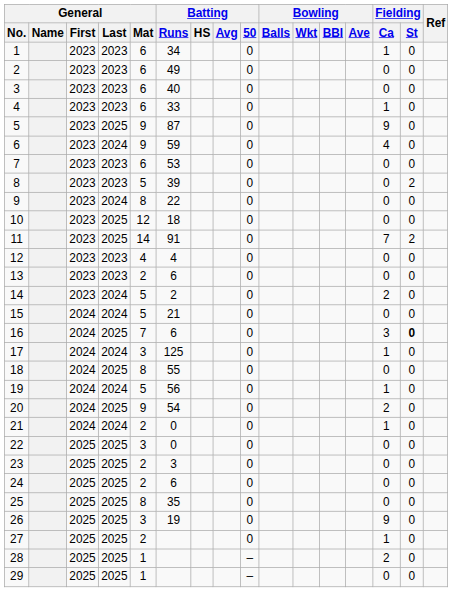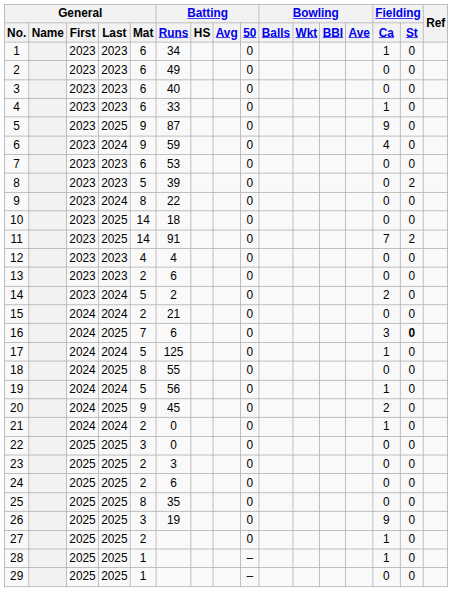 <table class="wikitable plainrowheaders sortable">
 <tr align="center">
 <th scope="col" colspan=5 class="unsortable">General</th>
 <th scope="col" colspan=4 class="unsortable"><a href='#'>Batting</a></th>
 <th scope="col" colspan=4 class="unsortable"><a href='#'>Bowling</a></th>
 <th scope="col" colspan=2 class="unsortable"><a href='#'>Fielding</a></th>
 <th scope="col" rowspan=2 class="unsortable">Ref</th>
 </tr>
 <tr align="center">
 <th scope="col">No.</th>
 <th scope="col">Name</th>
 <th scope="col">First</th>
 <th scope="col">Last</th>
 <th scope="col">Mat</th>
 <th scope="col"><a href='#'>Runs</a></th>
 <th scope="col">HS</th>
 <th scope="col"><a href='#'>Avg</a></th>
 <th scope="col"><a href='#'>50</a></th>
 <th scope="col"><a href='#'>Balls</a></th>
 <th scope="col"><a href='#'>Wkt</a></th>
 <th scope="col"><a href='#'>BBI</a></th>
 <th scope="col"><a href='#'>Ave</a></th>
 <th scope="col"><a href='#'>Ca</a></th>
 <th scope="col"><a href='#'>St</a></th>
 </tr>
 <tr align="center">
 <td>1</td>
 <th scope="row"></th>
 <td>2023</td>
 <td>2023</td>
 <td>6</td>
 <td>34</td>
 <td></td>
 <td></td>
 <td>0</td>
 <td></td>
 <td></td>
 <td></td>
 <td></td>
 <td>1</td>
 <td>0</td>
 <td></td>
 </tr>
 <tr align="center">
 <td>2</td>
 <th scope="row"></th>
 <td>2023</td>
 <td>2023</td>
 <td>6</td>
 <td>49</td>
 <td></td>
 <td></td>
 <td>0</td>
 <td></td>
 <td></td>
 <td></td>
 <td></td>
 <td>0</td>
 <td>0</td>
 <td></td>
 </tr>
 <tr align="center">
 <td>3</td>
 <th scope="row"></th>
 <td>2023</td>
 <td>2023</td>
 <td>6</td>
 <td>40</td>
 <td></td>
 <td></td>
 <td>0</td>
 <td></td>
 <td></td>
 <td></td>
 <td></td>
 <td>0</td>
 <td>0</td>
 <td></td>
 </tr>
 <tr align="center">
 <td>4</td>
 <th scope="row"></th>
 <td>2023</td>
 <td>2023</td>
 <td>6</td>
 <td>33</td>
 <td></td>
 <td></td>
 <td>0</td>
 <td></td>
 <td></td>
 <td></td>
 <td></td>
 <td>1</td>
 <td>0</td>
 <td></td>
 </tr>
 <tr align="center">
 <td>5</td>
 <th scope="row"></th>
 <td>2023</td>
 <td>2025</td>
 <td>9</td>
 <td>87</td>
 <td></td>
 <td></td>
 <td>0</td>
 <td></td>
 <td></td>
 <td></td>
 <td></td>
 <td>9</td>
 <td>0</td>
 <td></td>
 </tr>
 <tr align="center">
 <td>6</td>
 <th scope="row"></th>
 <td>2023</td>
 <td>2024</td>
 <td>9</td>
 <td>59</td>
 <td></td>
 <td></td>
 <td>0</td>
 <td></td>
 <td></td>
 <td></td>
 <td></td>
 <td>4</td>
 <td>0</td>
 <td></td>
 </tr>
 <tr align="center">
 <td>7</td>
 <th scope="row"></th>
 <td>2023</td>
 <td>2023</td>
 <td>6</td>
 <td>53</td>
 <td></td>
 <td></td>
 <td>0</td>
 <td></td>
 <td></td>
 <td></td>
 <td></td>
 <td>0</td>
 <td>0</td>
 <td></td>
 </tr>
 <tr align="center">
 <td>8</td>
 <th scope="row"></th>
 <td>2023</td>
 <td>2023</td>
 <td>5</td>
 <td>39</td>
 <td></td>
 <td></td>
 <td>0</td>
 <td></td>
 <td></td>
 <td></td>
 <td></td>
 <td>0</td>
 <td>2</td>
 <td></td>
 </tr>
 <tr align="center">
 <td>9</td>
 <th scope="row"></th>
 <td>2023</td>
 <td>2024</td>
 <td>8</td>
 <td>22</td>
 <td></td>
 <td></td>
 <td>0</td>
 <td></td>
 <td></td>
 <td></td>
 <td></td>
 <td>0</td>
 <td>0</td>
 <td></td>
 </tr>
 <tr align="center">
 <td>10</td>
 <th scope="row"></th>
 <td>2023</td>
 <td>2025</td>
-<td>12</td>
+<td>14</td>
 <td>18</td>
 <td></td>
 <td></td>
 <td>0</td>
 <td></td>
 <td></td>
 <td></td>
 <td></td>
 <td>0</td>
 <td>0</td>
 <td></td>
 </tr>
 <tr align="center">
 <td>11</td>
 <th scope="row"></th>
 <td>2023</td>
 <td>2025</td>
 <td>14</td>
 <td>91</td>
 <td></td>
 <td></td>
 <td>0</td>
 <td></td>
 <td></td>
 <td></td>
 <td></td>
 <td>7</td>
 <td>2</td>
 <td></td>
 </tr>
 <tr align="center">
 <td>12</td>
 <th scope="row"></th>
 <td>2023</td>
 <td>2023</td>
 <td>4</td>
 <td>4</td>
 <td></td>
 <td></td>
 <td>0</td>
 <td></td>
 <td></td>
 <td></td>
 <td></td>
 <td>0</td>
 <td>0</td>
 <td></td>
 </tr>
 <tr align="center">
 <td>13</td>
 <th scope="row"></th>
 <td>2023</td>
 <td>2023</td>
 <td>2</td>
 <td>6</td>
 <td></td>
 <td></td>
 <td>0</td>
 <td></td>
 <td></td>
 <td></td>
 <td></td>
 <td>0</td>
 <td>0</td>
 <td></td>
 </tr>
 <tr align="center">
 <td>14</td>
 <th scope="row"></th>
 <td>2023</td>
 <td>2024</td>
 <td>5</td>
 <td>2</td>
 <td></td>
 <td></td>
 <td>0</td>
 <td></td>
 <td></td>
 <td></td>
 <td></td>
 <td>2</td>
 <td>0</td>
 <td></td>
 </tr>
 <tr align="center">
 <td>15</td>
 <th scope="row"></th>
 <td>2024</td>
 <td>2024</td>
-<td>5</td>
+<td>2</td>
 <td>21</td>
 <td></td>
 <td></td>
 <td>0</td>
 <td></td>
 <td></td>
 <td></td>
 <td></td>
 <td>0</td>
 <td>0</td>
 <td></td>
 </tr>
 <tr align="center">
 <td>16</td>
 <th scope="row"></th>
 <td>2024</td>
 <td>2025</td>
 <td>7</td>
 <td>6</td>
 <td></td>
 <td></td>
 <td>0</td>
 <td></td>
 <td></td>
 <td></td>
 <td></td>
 <td>3</td>
 <td><strong>0</strong></td>
 <td></td>
 </tr>
 <tr align="center">
 <td>17</td>
 <th scope="row"></th>
 <td>2024</td>
 <td>2024</td>
-<td>3</td>
+<td>5</td>
 <td>125</td>
 <td></td>
 <td></td>
 <td>0</td>
 <td></td>
 <td></td>
 <td></td>
 <td></td>
 <td>1</td>
 <td>0</td>
 <td></td>
 </tr>
 <tr align="center">
 <td>18</td>
 <th scope="row"></th>
 <td>2024</td>
 <td>2025</td>
 <td>8</td>
 <td>55</td>
 <td></td>
 <td></td>
 <td>0</td>
 <td></td>
 <td></td>
 <td></td>
 <td></td>
 <td>0</td>
 <td>0</td>
 <td></td>
 </tr>
 <tr align="center">
 <td>19</td>
 <th scope="row"></th>
 <td>2024</td>
 <td>2024</td>
 <td>5</td>
 <td>56</td>
 <td></td>
 <td></td>
 <td>0</td>
 <td></td>
 <td></td>
 <td></td>
 <td></td>
 <td>1</td>
 <td>0</td>
 <td></td>
 </tr>
 <tr align="center">
 <td>20</td>
 <th scope="row"></th>
 <td>2024</td>
 <td>2025</td>
 <td>9</td>
-<td>54</td>
+<td>45</td>
 <td></td>
 <td></td>
 <td>0</td>
 <td></td>
 <td></td>
 <td></td>
 <td></td>
 <td>2</td>
 <td>0</td>
 <td></td>
 </tr>
 <tr align="center">
 <td>21</td>
 <th scope="row"></th>
 <td>2024</td>
 <td>2024</td>
 <td>2</td>
 <td>0</td>
 <td></td>
 <td></td>
 <td>0</td>
 <td></td>
 <td></td>
 <td></td>
 <td></td>
 <td>1</td>
 <td>0</td>
 <td></td>
 </tr>
 <tr align="center">
 <td>22</td>
 <th scope="row"></th>
 <td>2025</td>
 <td>2025</td>
 <td>3</td>
 <td>0</td>
 <td></td>
 <td></td>
 <td>0</td>
 <td></td>
 <td></td>
 <td></td>
 <td></td>
 <td>0</td>
 <td>0</td>
 <td></td>
 </tr>
 <tr align="center">
 <td>23</td>
 <th scope="row"></th>
 <td>2025</td>
 <td>2025</td>
 <td>2</td>
 <td>3</td>
 <td></td>
 <td></td>
 <td>0</td>
 <td></td>
 <td></td>
 <td></td>
 <td></td>
 <td>0</td>
 <td>0</td>
 <td></td>
 </tr>
 <tr align="center">
 <td>24</td>
 <th scope="row"></th>
 <td>2025</td>
 <td>2025</td>
 <td>2</td>
 <td>6</td>
 <td></td>
 <td></td>
 <td>0</td>
 <td></td>
 <td></td>
 <td></td>
 <td></td>
 <td>0</td>
 <td>0</td>
 <td></td>
 </tr>
 <tr align="center">
 <td>25</td>
 <th scope="row"></th>
 <td>2025</td>
 <td>2025</td>
 <td>8</td>
 <td>35</td>
 <td></td>
 <td></td>
 <td>0</td>
 <td></td>
 <td></td>
 <td></td>
 <td></td>
 <td>0</td>
 <td>0</td>
 <td></td>
 </tr>
 <tr align="center">
 <td>26</td>
 <th scope="row"></th>
 <td>2025</td>
 <td>2025</td>
 <td>3</td>
 <td>19</td>
 <td></td>
 <td></td>
 <td>0</td>
 <td></td>
 <td></td>
 <td></td>
 <td></td>
 <td>9</td>
 <td>0</td>
 <td></td>
 </tr>
 <tr align="center">
 <td>27</td>
 <th scope="row"></th>
 <td>2025</td>
 <td>2025</td>
 <td>2</td>
 <td></td>
 <td></td>
 <td></td>
 <td>0</td>
 <td></td>
 <td></td>
 <td></td>
 <td></td>
 <td>1</td>
 <td>0</td>
 <td></td>
 </tr>
 <tr align="center">
 <td>28</td>
 <th scope="row"></th>
 <td>2025</td>
 <td>2025</td>
 <td>1</td>
 <td></td>
 <td></td>
 <td></td>
 <td>–</td>
 <td></td>
 <td></td>
 <td></td>
 <td></td>
-<td>2</td>
+<td>1</td>
 <td>0</td>
 <td></td>
 </tr>
 <tr align="center">
 <td>29</td>
 <th scope="row"></th>
 <td>2025</td>
 <td>2025</td>
 <td>1</td>
 <td></td>
 <td></td>
 <td></td>
 <td>–</td>
 <td></td>
 <td></td>
 <td></td>
 <td></td>
 <td>0</td>
 <td>0</td>
 <td></td>
 </tr>
 </table>
